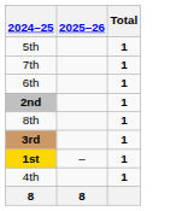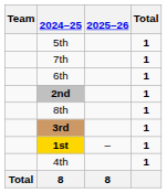 <table class="wikitable" style="text-align: center">
 <tr>
+<th>Team</th>
 <th><br><a href='#'>2024–25</a></th>
 <th><br><a href='#'>2025–26</a></th>
 <th>Total</th>
 </tr>
 <tr>
+<td align=left></td>
 <td>5th</td>
 <td></td>
 <td><strong>1</strong></td>
 </tr>
 <tr>
+<td align=left></td>
 <td>7th</td>
 <td></td>
 <td><strong>1</strong></td>
 </tr>
 <tr>
+<td align=left></td>
 <td>6th</td>
 <td></td>
 <td><strong>1</strong></td>
 </tr>
 <tr>
+<td align=left></td>
 <td bgcolor=silver><strong>2nd</strong></td>
 <td></td>
 <td><strong>1</strong></td>
 </tr>
 <tr>
+<td align=left></td>
 <td>8th</td>
 <td></td>
 <td><strong>1</strong></td>
 </tr>
 <tr>
+<td align=left></td>
 <td bgcolor=cc9966><strong>3rd</strong></td>
 <td></td>
 <td><strong>1</strong></td>
 </tr>
 <tr>
+<td align=left></td>
 <td bgcolor=gold><strong>1st</strong> </td>
 <td>–</td>
 <td><strong>1</strong></td>
 </tr>
 <tr>
+<td align=left></td>
 <td>4th</td>
 <td></td>
 <td><strong>1</strong></td>
 </tr>
 <tr>
+<th>Total</th>
 <th>8</th>
 <th>8</th>
 <th></th>
 </tr>
 </table>
